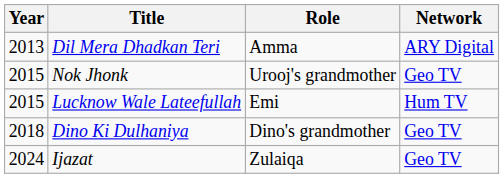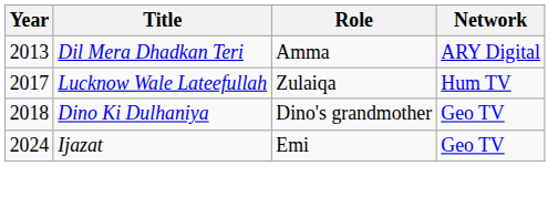 <table class="wikitable sortable plainrowheaders">
 <tr style="text-align:center;">
 <th scope="col">Year</th>
 <th scope="col">Title</th>
 <th scope="col">Role</th>
 <th scope>Network</th>
 </tr>
 <tr>
 <td>2013</td>
 <td><em><a href='#'>Dil Mera Dhadkan Teri</a></em></td>
 <td>Amma</td>
 <td><a href='#'>ARY Digital</a></td>
 </tr>
 <tr>
-<td>2015</td>
-<td><em>Nok Jhonk</em></td>
-<td>Urooj's grandmother</td>
-<td><a href='#'>Geo TV</a></td>
-</tr>
-<tr>
-<td>2015</td>
+<td>2017</td>
 <td><em><a href='#'>Lucknow Wale Lateefullah</a></em></td>
-<td>Emi</td>
+<td>Zulaiqa</td>
 <td><a href='#'>Hum TV</a></td>
 </tr>
 <tr>
 <td>2018</td>
 <td><em><a href='#'>Dino Ki Dulhaniya</a></em></td>
 <td>Dino's grandmother</td>
 <td><a href='#'>Geo TV</a></td>
 </tr>
 <tr>
 <td>2024</td>
 <td><em>Ijazat</em></td>
-<td>Zulaiqa</td>
+<td>Emi</td>
 <td><a href='#'>Geo TV</a></td>
 </tr>
 </table>
